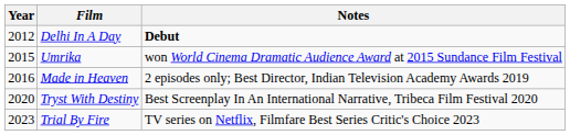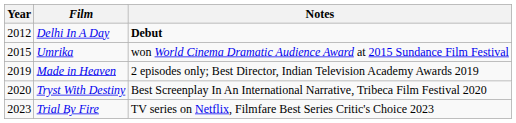 <table class="wikitable sortable">
 <tr>
 <th>Year</th>
 <th><em>Film</em></th>
 <th>Notes</th>
 </tr>
 <tr>
 <td>2012</td>
 <td><em><a href='#'>Delhi In A Day</a></em></td>
 <td><strong>Debut</strong></td>
 </tr>
 <tr>
 <td>2015</td>
 <td><em><a href='#'>Umrika</a></em></td>
 <td>won <em><a href='#'>World Cinema Dramatic Audience Award</a></em> at <a href='#'>2015 Sundance Film Festival</a></td>
 </tr>
 <tr>
-<td>2016</td>
+<td>2019</td>
 <td><em><a href='#'>Made in Heaven</a></em></td>
 <td>2 episodes only; Best Director, Indian Television Academy Awards 2019</td>
 </tr>
 <tr>
 <td>2020</td>
 <td><em><a href='#'>Tryst With Destiny</a></em></td>
 <td>Best Screenplay In An International Narrative, Tribeca Film Festival 2020</td>
 </tr>
 <tr>
 <td>2023</td>
 <td><em><a href='#'>Trial By Fire</a></em></td>
 <td>TV series on <a href='#'>Netflix</a>, Filmfare Best Series Critic's Choice 2023</td>
 </tr>
 </table>
